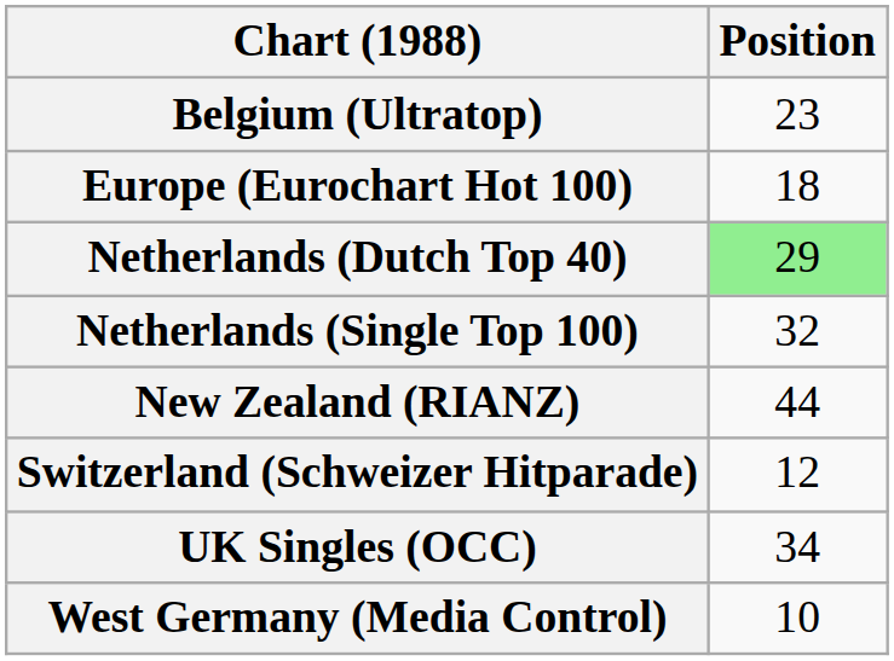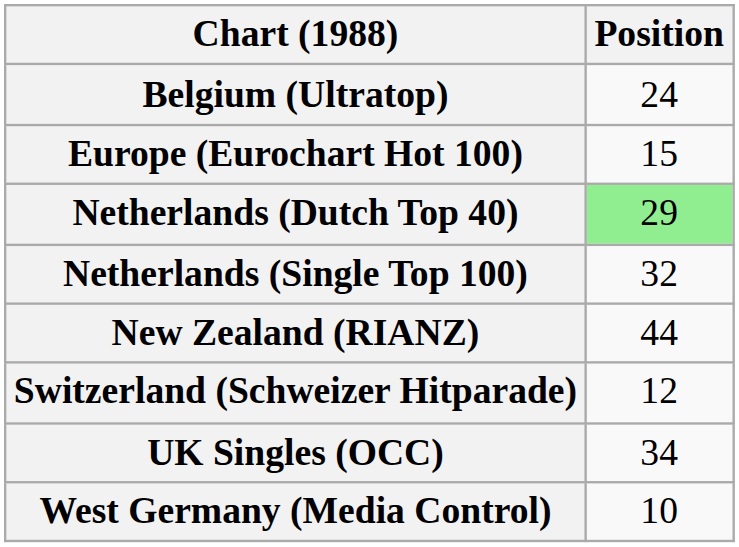 <table class="wikitable sortable plainrowheaders" style="text-align:center">
 <tr>
 <th>Chart (1988)</th>
 <th>Position</th>
 </tr>
 <tr>
 <th scope="row">Belgium (Ultratop)</th>
-<td>23</td>
+<td>24</td>
 </tr>
 <tr>
 <th scope="row">Europe (Eurochart Hot 100)</th>
-<td>18</td>
+<td>15</td>
 </tr>
 <tr>
 <th scope="row">Netherlands (Dutch Top 40)</th>
 <td style="background: lightgreen;">29</td>
 </tr>
 <tr>
 <th scope="row">Netherlands (Single Top 100)</th>
 <td>32</td>
 </tr>
 <tr>
 <th scope="row">New Zealand (RIANZ)</th>
 <td>44</td>
 </tr>
 <tr>
 <th scope="row">Switzerland (Schweizer Hitparade)</th>
 <td>12</td>
 </tr>
 <tr>
 <th scope="row">UK Singles (OCC)</th>
 <td>34</td>
 </tr>
 <tr>
 <th scope="row">West Germany (Media Control)</th>
 <td>10</td>
 </tr>
 </table>
